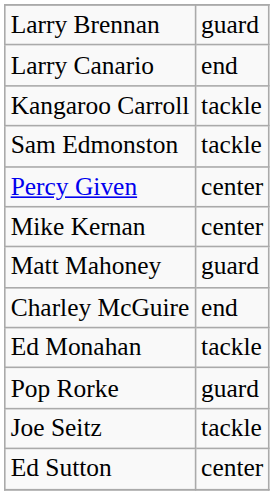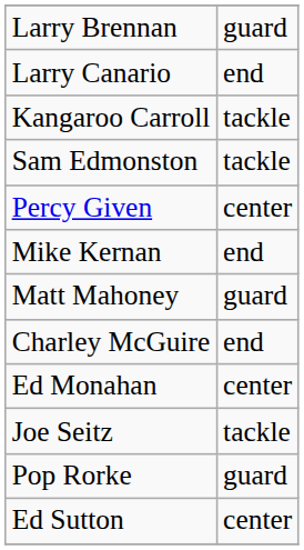 <table class="wikitable">
 <tr>
 </tr>
 <tr>
 <td>Larry Brennan</td>
 <td>guard</td>
 </tr>
 <tr>
 <td>Larry Canario</td>
 <td>end</td>
 </tr>
 <tr>
 <td>Kangaroo Carroll</td>
 <td>tackle</td>
 </tr>
 <tr>
 <td>Sam Edmonston</td>
 <td>tackle</td>
 </tr>
 <tr>
 <td><a href='#'>Percy Given</a></td>
 <td>center</td>
 </tr>
 <tr>
 <td>Mike Kernan</td>
-<td>center</td>
+<td>end</td>
 </tr>
 <tr>
 <td>Matt Mahoney</td>
 <td>guard</td>
 </tr>
 <tr>
 <td>Charley McGuire</td>
 <td>end</td>
 </tr>
 <tr>
 <td>Ed Monahan</td>
+<td>center</td>
+</tr>
+<tr>
+<td>Joe Seitz</td>
 <td>tackle</td>
 </tr>
 <tr>
 <td>Pop Rorke</td>
 <td>guard</td>
-</tr>
-<tr>
-<td>Joe Seitz</td>
-<td>tackle</td>
 </tr>
 <tr>
 <td>Ed Sutton</td>
 <td>center</td>
 </tr>
 <tr>
 </tr>
 </table>
